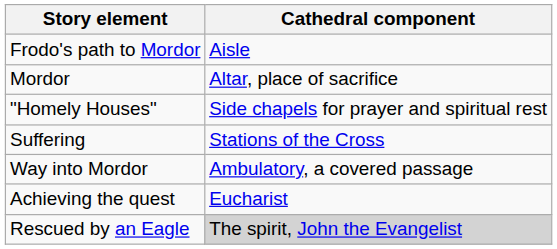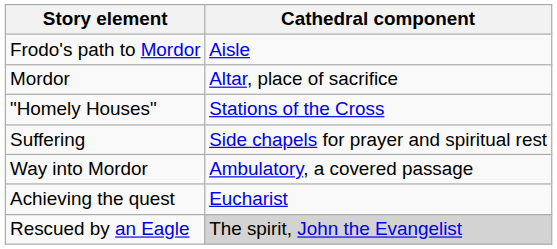 <table class="wikitable" style="margin: 1em auto;">
 <tr>
 <th>Story element</th>
 <th>Cathedral component</th>
 </tr>
 <tr>
 <td>Frodo's path to <a href='#'>Mordor</a></td>
 <td><a href='#'>Aisle</a></td>
 </tr>
 <tr>
 <td>Mordor</td>
 <td><a href='#'>Altar</a>, place of sacrifice</td>
 </tr>
 <tr>
 <td>"Homely Houses"</td>
-<td><a href='#'>Side chapels</a> for prayer and spiritual rest</td>
+<td><a href='#'>Stations of the Cross</a></td>
 </tr>
 <tr>
 <td>Suffering</td>
-<td><a href='#'>Stations of the Cross</a></td>
+<td><a href='#'>Side chapels</a> for prayer and spiritual rest</td>
 </tr>
 <tr>
 <td>Way into Mordor</td>
 <td><a href='#'>Ambulatory</a>, a covered passage</td>
 </tr>
 <tr>
 <td>Achieving the quest</td>
 <td><a href='#'>Eucharist</a></td>
 </tr>
 <tr>
 <td>Rescued by <a href='#'>an Eagle</a></td>
 <td style="background: lightgrey;">The spirit, <a href='#'>John the Evangelist</a></td>
 </tr>
 </table>
